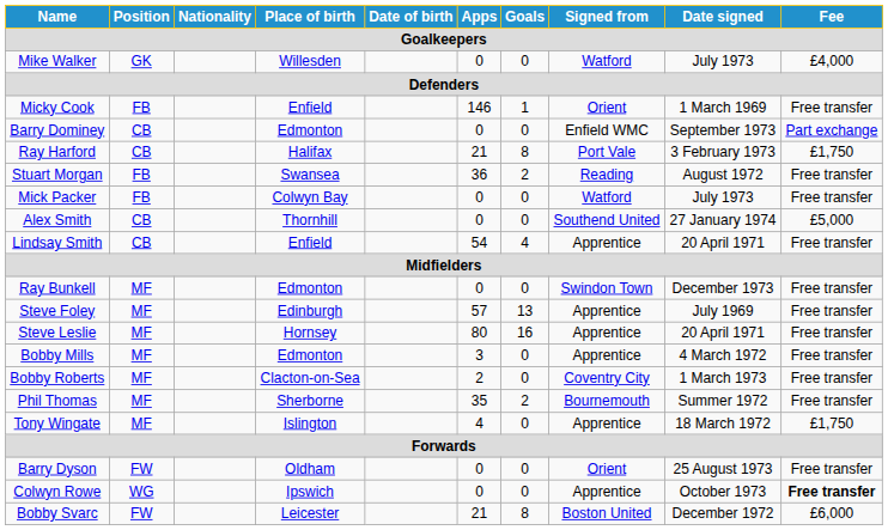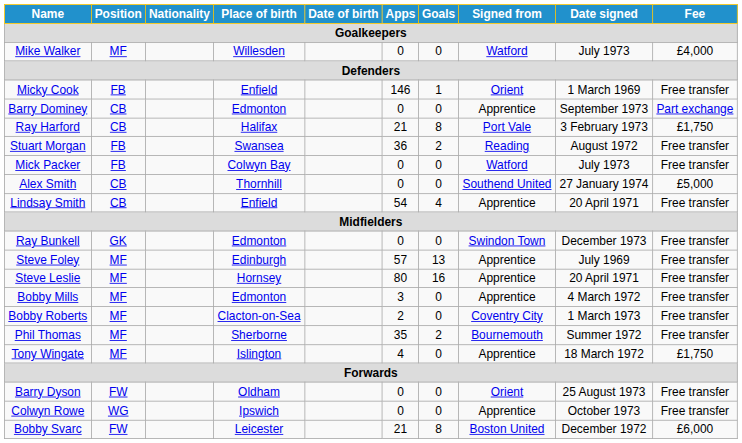 <table class="wikitable" style="text-align:center; font-size:90%; width:100%;">
 <tr>
 <th style="background:#2191CC; color:white; border:1px solid #F7C408; text-align:center;">Name</th>
 <th style="background:#2191CC; color:white; border:1px solid #F7C408; text-align:center;">Position</th>
 <th style="background:#2191CC; color:white; border:1px solid #F7C408; text-align:center;">Nationality</th>
 <th style="background:#2191CC; color:white; border:1px solid #F7C408; text-align:center;">Place of birth</th>
 <th style="background:#2191CC; color:white; border:1px solid #F7C408; text-align:center;">Date of birth</th>
 <th style="background:#2191CC; color:white; border:1px solid #F7C408; text-align:center;">Apps</th>
 <th style="background:#2191CC; color:white; border:1px solid #F7C408; text-align:center;">Goals</th>
 <th style="background:#2191CC; color:white; border:1px solid #F7C408; text-align:center;">Signed from</th>
 <th style="background:#2191CC; color:white; border:1px solid #F7C408; text-align:center;">Date signed</th>
 <th style="background:#2191CC; color:white; border:1px solid #F7C408; text-align:center;">Fee</th>
 </tr>
 <tr>
 <th colspan="12" style="background:#dcdcdc; text-align:center;">Goalkeepers</th>
 </tr>
 <tr>
 <td><a href='#'>Mike Walker</a></td>
-<td><a href='#'>GK</a></td>
+<td><a href='#'>MF</a></td>
 <td></td>
 <td><a href='#'>Willesden</a></td>
 <td></td>
 <td>0</td>
 <td>0</td>
 <td> <a href='#'>Watford</a></td>
 <td>July 1973</td>
 <td>£4,000</td>
 </tr>
 <tr>
 <th colspan="12" style="background:#dcdcdc; text-align:center;">Defenders</th>
 </tr>
 <tr>
 <td><a href='#'>Micky Cook</a></td>
 <td><a href='#'>FB</a></td>
 <td></td>
 <td><a href='#'>Enfield</a></td>
 <td></td>
 <td>146</td>
 <td>1</td>
 <td> <a href='#'>Orient</a></td>
 <td>1 March 1969</td>
 <td>Free transfer</td>
 </tr>
 <tr>
 <td><a href='#'>Barry Dominey</a></td>
 <td><a href='#'>CB</a></td>
 <td></td>
 <td><a href='#'>Edmonton</a></td>
 <td></td>
 <td>0</td>
 <td>0</td>
-<td> Enfield WMC</td>
+<td>Apprentice</td>
 <td>September 1973</td>
 <td><a href='#'>Part exchange</a></td>
 </tr>
 <tr>
 <td><a href='#'>Ray Harford</a></td>
 <td><a href='#'>CB</a></td>
 <td></td>
 <td><a href='#'>Halifax</a></td>
 <td></td>
 <td>21</td>
 <td>8</td>
 <td> <a href='#'>Port Vale</a></td>
 <td>3 February 1973</td>
 <td>£1,750</td>
 </tr>
 <tr>
 <td><a href='#'>Stuart Morgan</a></td>
 <td><a href='#'>FB</a></td>
 <td></td>
 <td><a href='#'>Swansea</a></td>
 <td></td>
 <td>36</td>
 <td>2</td>
 <td> <a href='#'>Reading</a></td>
 <td>August 1972</td>
 <td>Free transfer</td>
 </tr>
 <tr>
 <td><a href='#'>Mick Packer</a></td>
 <td><a href='#'>FB</a></td>
 <td></td>
 <td><a href='#'>Colwyn Bay</a></td>
 <td></td>
 <td>0</td>
 <td>0</td>
 <td> <a href='#'>Watford</a></td>
 <td>July 1973</td>
 <td>Free transfer</td>
 </tr>
 <tr>
 <td><a href='#'>Alex Smith</a></td>
 <td><a href='#'>CB</a></td>
 <td></td>
 <td><a href='#'>Thornhill</a></td>
 <td></td>
 <td>0</td>
 <td>0</td>
 <td> <a href='#'>Southend United</a></td>
 <td>27 January 1974</td>
 <td>£5,000</td>
 </tr>
 <tr>
 <td><a href='#'>Lindsay Smith</a></td>
 <td><a href='#'>CB</a></td>
 <td></td>
 <td><a href='#'>Enfield</a></td>
 <td></td>
 <td>54</td>
 <td>4</td>
 <td>Apprentice</td>
 <td>20 April 1971</td>
 <td>Free transfer</td>
 </tr>
 <tr>
 <th colspan="12" style="background:#dcdcdc; text-align:center;">Midfielders</th>
 </tr>
 <tr>
 <td><a href='#'>Ray Bunkell</a></td>
-<td><a href='#'>MF</a></td>
+<td><a href='#'>GK</a></td>
 <td></td>
 <td><a href='#'>Edmonton</a></td>
 <td></td>
 <td>0</td>
 <td>0</td>
 <td> <a href='#'>Swindon Town</a></td>
 <td>December 1973</td>
 <td>Free transfer</td>
 </tr>
 <tr>
 <td><a href='#'>Steve Foley</a></td>
 <td><a href='#'>MF</a></td>
 <td></td>
 <td><a href='#'>Edinburgh</a></td>
 <td></td>
 <td>57</td>
 <td>13</td>
 <td>Apprentice</td>
 <td>July 1969</td>
 <td>Free transfer</td>
 </tr>
 <tr>
 <td><a href='#'>Steve Leslie</a></td>
 <td><a href='#'>MF</a></td>
 <td></td>
 <td><a href='#'>Hornsey</a></td>
 <td></td>
 <td>80</td>
 <td>16</td>
 <td>Apprentice</td>
 <td>20 April 1971</td>
 <td>Free transfer</td>
 </tr>
 <tr>
 <td><a href='#'>Bobby Mills</a></td>
 <td><a href='#'>MF</a></td>
 <td></td>
 <td><a href='#'>Edmonton</a></td>
 <td></td>
 <td>3</td>
 <td>0</td>
 <td>Apprentice</td>
 <td>4 March 1972</td>
 <td>Free transfer</td>
 </tr>
 <tr>
 <td><a href='#'>Bobby Roberts</a></td>
 <td><a href='#'>MF</a></td>
 <td></td>
 <td><a href='#'>Clacton-on-Sea</a></td>
 <td></td>
 <td>2</td>
 <td>0</td>
 <td> <a href='#'>Coventry City</a></td>
 <td>1 March 1973</td>
 <td>Free transfer</td>
 </tr>
 <tr>
 <td><a href='#'>Phil Thomas</a></td>
 <td><a href='#'>MF</a></td>
 <td></td>
 <td><a href='#'>Sherborne</a></td>
 <td></td>
 <td>35</td>
 <td>2</td>
 <td> <a href='#'>Bournemouth</a></td>
 <td>Summer 1972</td>
 <td>Free transfer</td>
 </tr>
 <tr>
 <td><a href='#'>Tony Wingate</a></td>
 <td><a href='#'>MF</a></td>
 <td></td>
 <td><a href='#'>Islington</a></td>
 <td></td>
 <td>4</td>
 <td>0</td>
 <td>Apprentice</td>
 <td>18 March 1972</td>
 <td>£1,750</td>
 </tr>
 <tr>
 <th colspan="12" style="background:#dcdcdc; text-align:center;">Forwards</th>
 </tr>
 <tr>
 <td><a href='#'>Barry Dyson</a></td>
 <td><a href='#'>FW</a></td>
 <td></td>
 <td><a href='#'>Oldham</a></td>
 <td></td>
 <td>0</td>
 <td>0</td>
 <td> <a href='#'>Orient</a></td>
 <td>25 August 1973</td>
 <td>Free transfer</td>
 </tr>
 <tr>
 <td><a href='#'>Colwyn Rowe</a></td>
 <td><a href='#'>WG</a></td>
 <td></td>
 <td><a href='#'>Ipswich</a></td>
 <td></td>
 <td>0</td>
 <td>0</td>
 <td>Apprentice</td>
 <td>October 1973</td>
-<td><strong>Free transfer</strong></td>
+<td>Free transfer</td>
 </tr>
 <tr>
 <td><a href='#'>Bobby Svarc</a></td>
 <td><a href='#'>FW</a></td>
 <td></td>
 <td><a href='#'>Leicester</a></td>
 <td></td>
 <td>21</td>
 <td>8</td>
 <td> <a href='#'>Boston United</a></td>
 <td>December 1972</td>
 <td>£6,000</td>
 </tr>
 </table>
